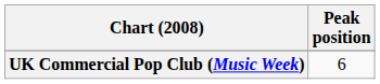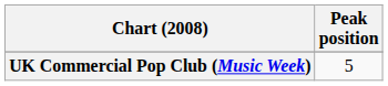 <table class="wikitable sortable plainrowheaders" style="text-align:center;">
 <tr>
 <th scope="col" style="width:em;">Chart (2008)</th>
 <th scope="col">Peak<br>position</th>
 </tr>
 <tr>
 </tr>
 <tr>
 <th scope="row">UK Commercial Pop Club (<em><a href='#'>Music Week</a></em>)</th>
-<td align="center">6</td>
+<td align="center">5</td>
 </tr>
 </table>
